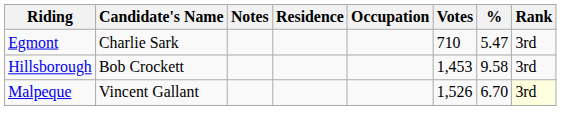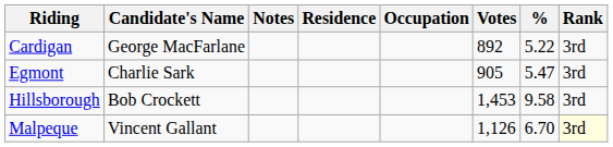 <table class="wikitable sortable">
 <tr>
 <th>Riding<br></th>
 <th>Candidate's Name</th>
 <th>Notes</th>
 <th>Residence</th>
 <th>Occupation</th>
 <th>Votes</th>
 <th>%</th>
 <th>Rank</th>
 </tr>
 <tr>
+<td><a href='#'>Cardigan</a></td>
+<td>George MacFarlane</td>
+<td></td>
+<td></td>
+<td></td>
+<td>892</td>
+<td>5.22</td>
+<td>3rd</td>
+</tr>
+<tr>
 <td><a href='#'>Egmont</a></td>
 <td>Charlie Sark</td>
 <td></td>
 <td></td>
 <td></td>
-<td>710</td>
+<td>905</td>
 <td>5.47</td>
 <td>3rd</td>
 </tr>
 <tr>
 <td><a href='#'>Hillsborough</a></td>
 <td>Bob Crockett</td>
 <td></td>
 <td></td>
 <td></td>
 <td>1,453</td>
 <td>9.58</td>
 <td>3rd</td>
 </tr>
 <tr>
 <td><a href='#'>Malpeque</a></td>
 <td>Vincent Gallant</td>
 <td></td>
 <td></td>
 <td></td>
-<td>1,526</td>
+<td>1,126</td>
 <td>6.70</td>
 <td style="background: lightyellow;">3rd</td>
 </tr>
 </table>
